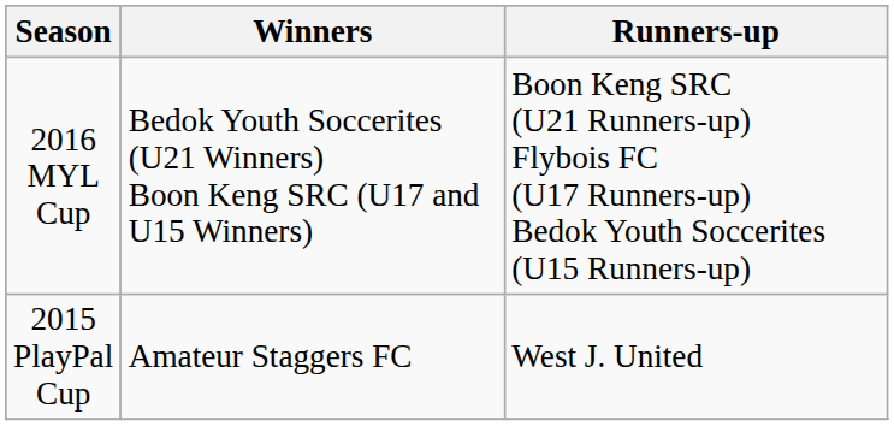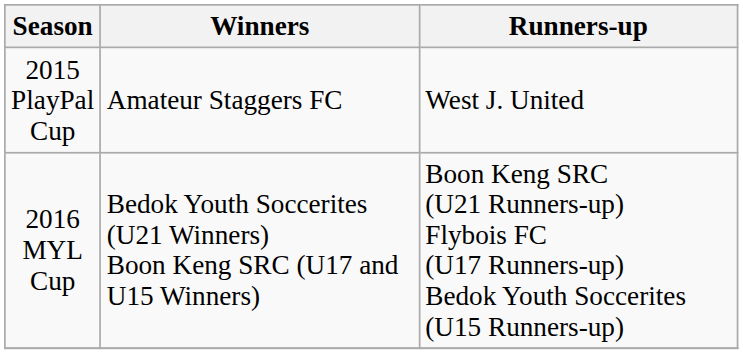 <table class="wikitable" style="text-align:center">
 <tr>
 <th width='25'>Season</th>
 <th width='180'>Winners</th>
 <th width='180'>Runners-up</th>
 </tr>
 <tr>
+<td>2015 PlayPal Cup</td>
+<td align='left'>Amateur Staggers FC</td>
+<td align='left'>West J. United</td>
+</tr>
+<tr>
 <td>2016 MYL Cup</td>
 <td align='left'>Bedok Youth Soccerites (U21 Winners)<br> Boon Keng SRC (U17 and U15 Winners)</td>
 <td align='left'>Boon Keng SRC<br> (U21 Runners-up)<br> Flybois FC <br>(U17 Runners-up)<br> Bedok Youth Soccerites<br> (U15 Runners-up)</td>
 </tr>
 <tr>
-<td>2015 PlayPal Cup</td>
-<td align='left'>Amateur Staggers FC</td>
-<td align='left'>West J. United</td>
-</tr>
-<tr>
 </tr>
 </table>
